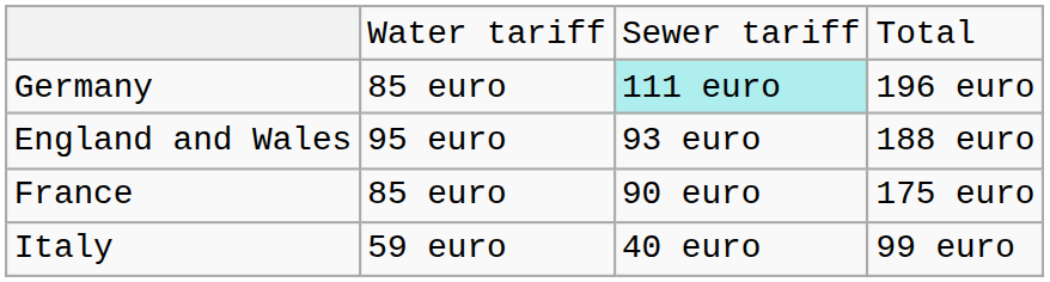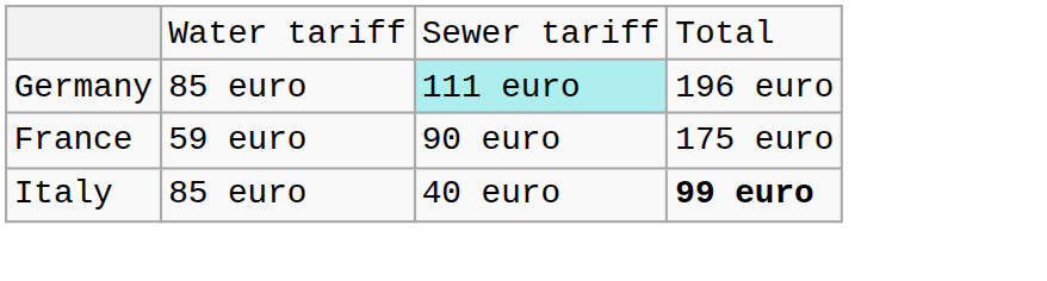 <table class="wikitable">
 <tr>
 <th></th>
 <td>Water tariff</td>
 <td>Sewer tariff</td>
 <td>Total</td>
 </tr>
 <tr>
 <td>Germany</td>
 <td>85 euro</td>
 <td style="background: paleturquoise;">111 euro</td>
 <td>196 euro</td>
 </tr>
 <tr>
-<td>England and Wales</td>
-<td>95 euro</td>
-<td>93 euro</td>
-<td>188 euro</td>
-</tr>
-<tr>
 <td>France</td>
-<td>85 euro</td>
+<td>59 euro</td>
 <td>90 euro</td>
 <td>175 euro</td>
 </tr>
 <tr>
 <td>Italy</td>
-<td>59 euro</td>
+<td>85 euro</td>
 <td>40 euro</td>
-<td>99 euro</td>
+<td><strong>99 euro</strong></td>
 </tr>
 </table>
